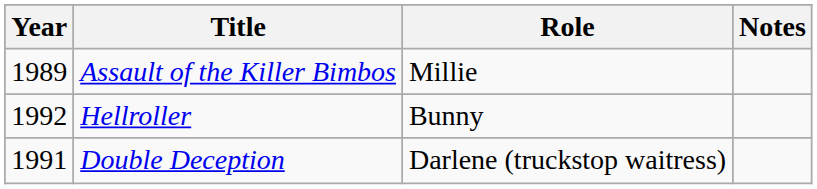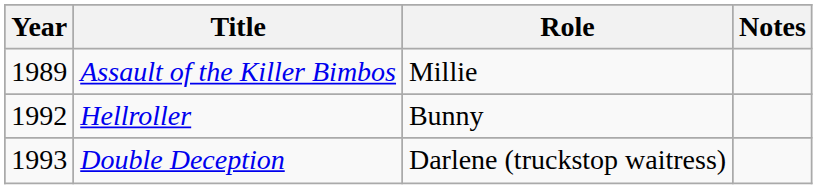 <table class="wikitable sortable">
 <tr>
 <th>Year</th>
 <th>Title</th>
 <th>Role</th>
 <th class="unsortable">Notes</th>
 </tr>
 <tr>
 <td>1989</td>
 <td><em><a href='#'>Assault of the Killer Bimbos</a></em></td>
 <td>Millie</td>
 <td></td>
 </tr>
 <tr>
 <td>1992</td>
 <td><em><a href='#'>Hellroller</a></em></td>
 <td>Bunny</td>
 <td></td>
 </tr>
 <tr>
-<td>1991</td>
+<td>1993</td>
 <td><em><a href='#'>Double Deception</a></em></td>
 <td>Darlene (truckstop waitress)</td>
 <td></td>
 </tr>
 </table>
